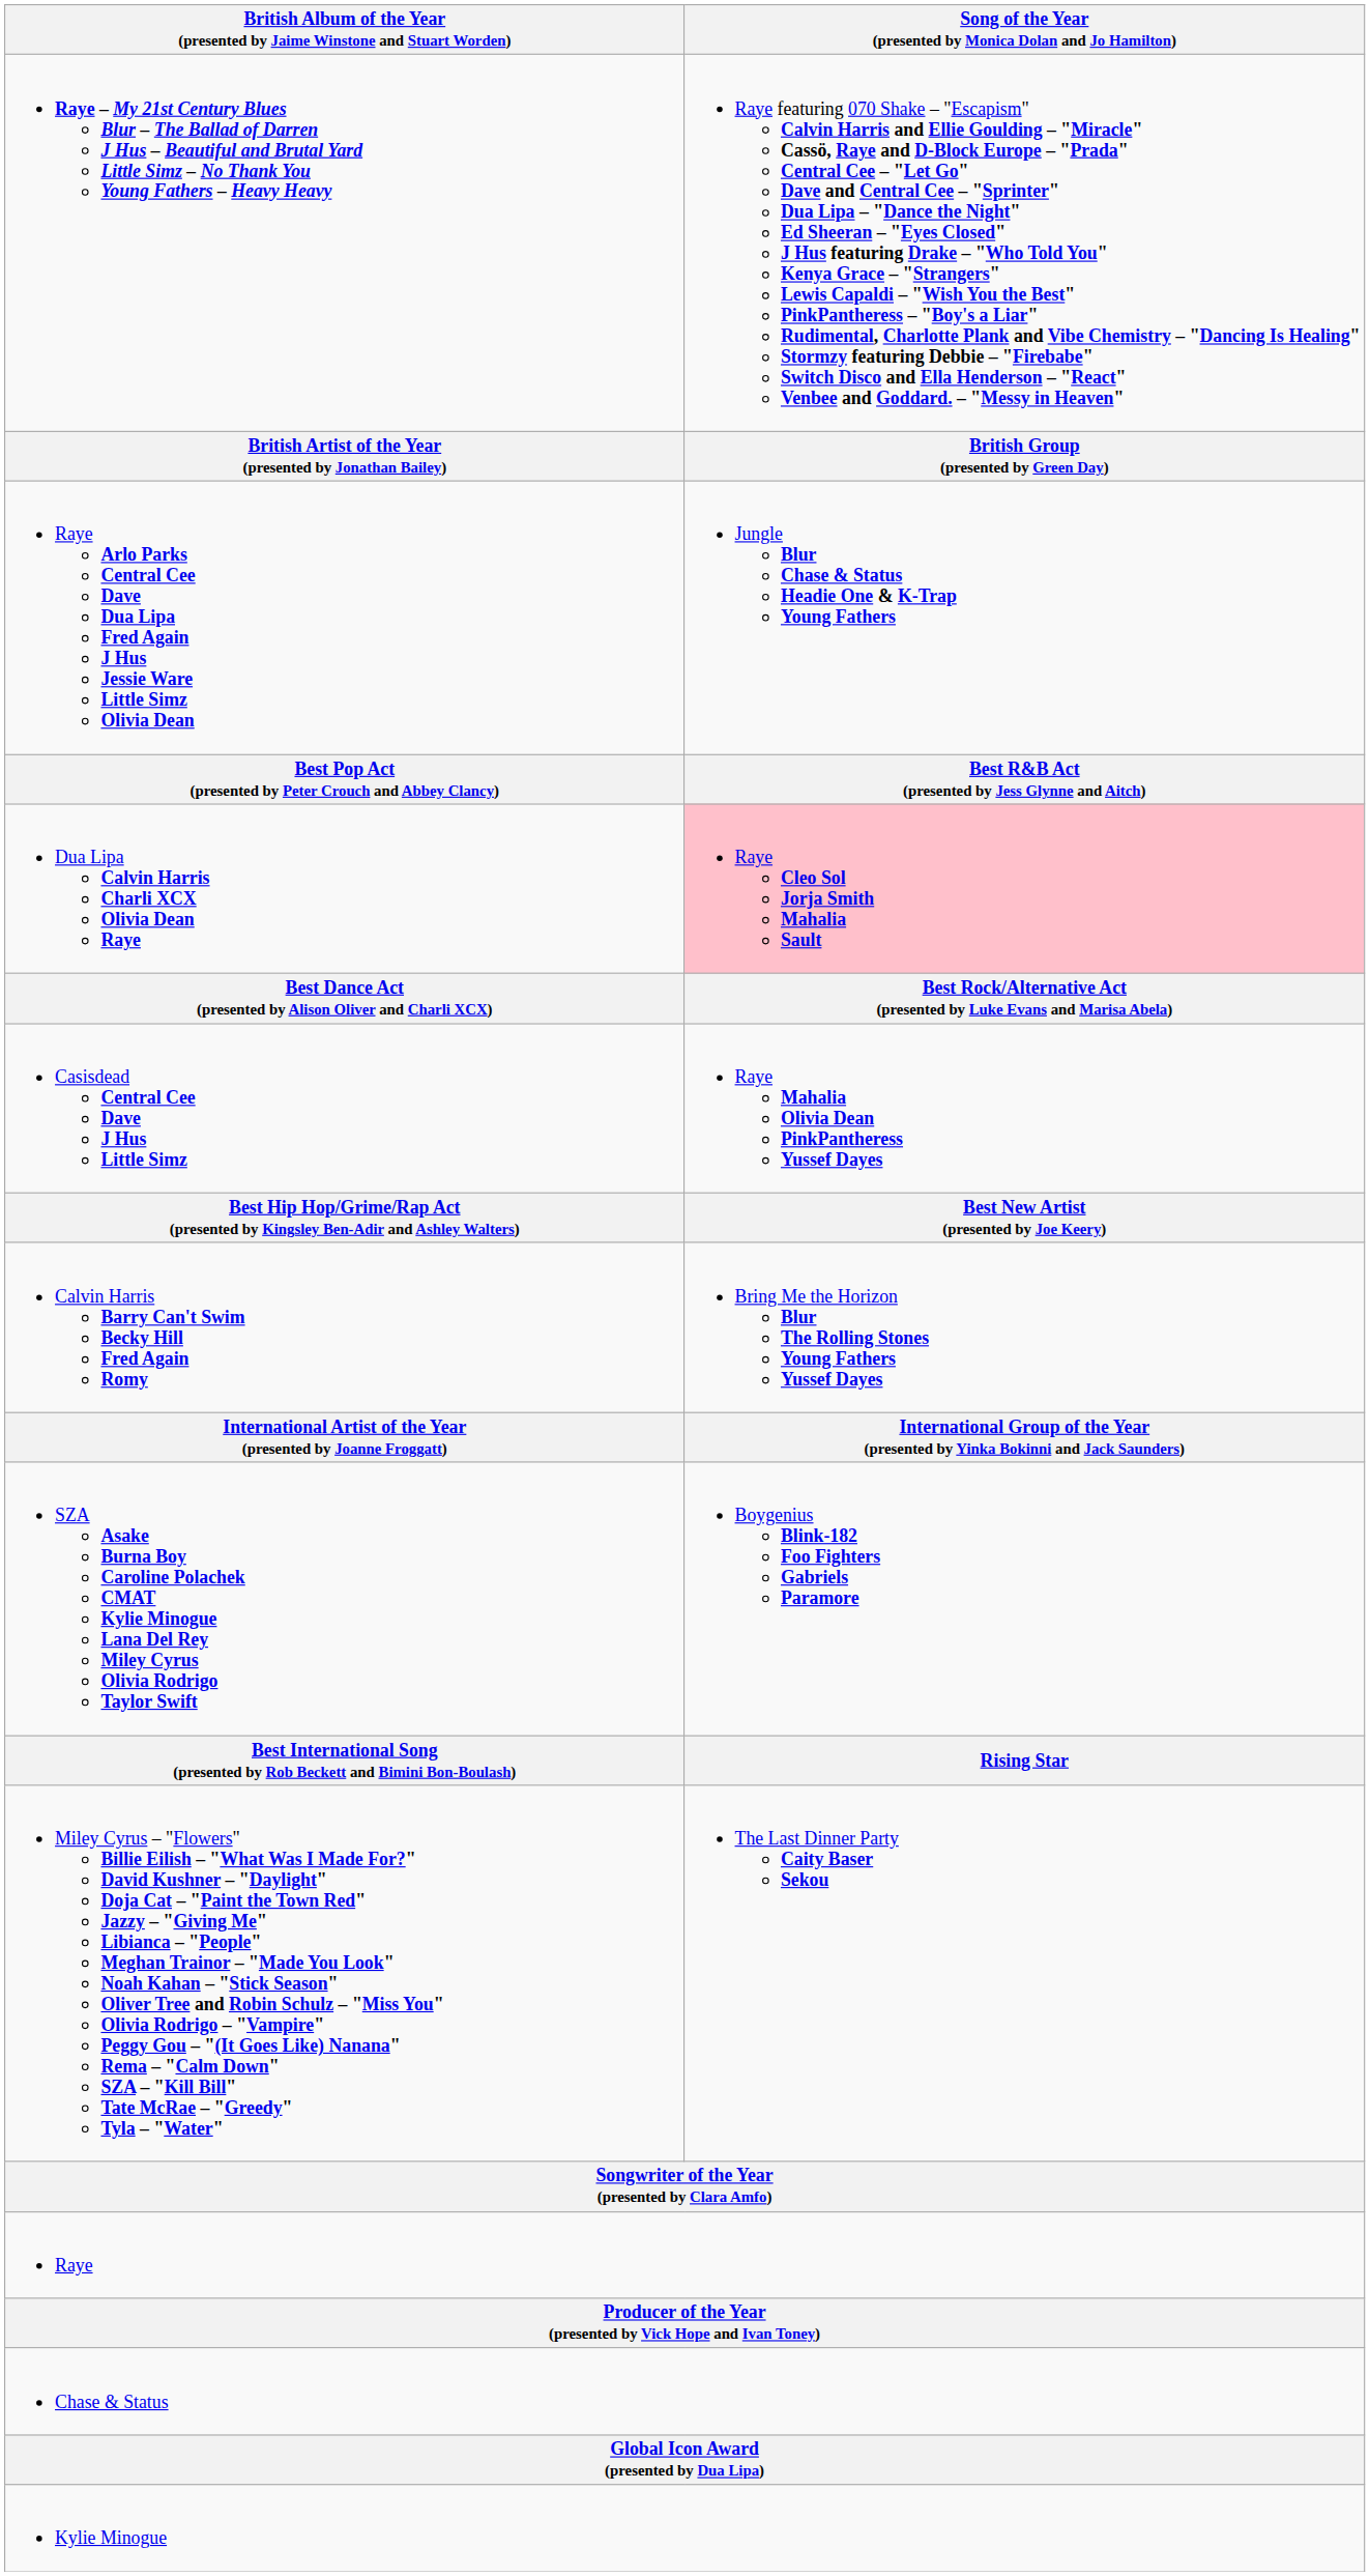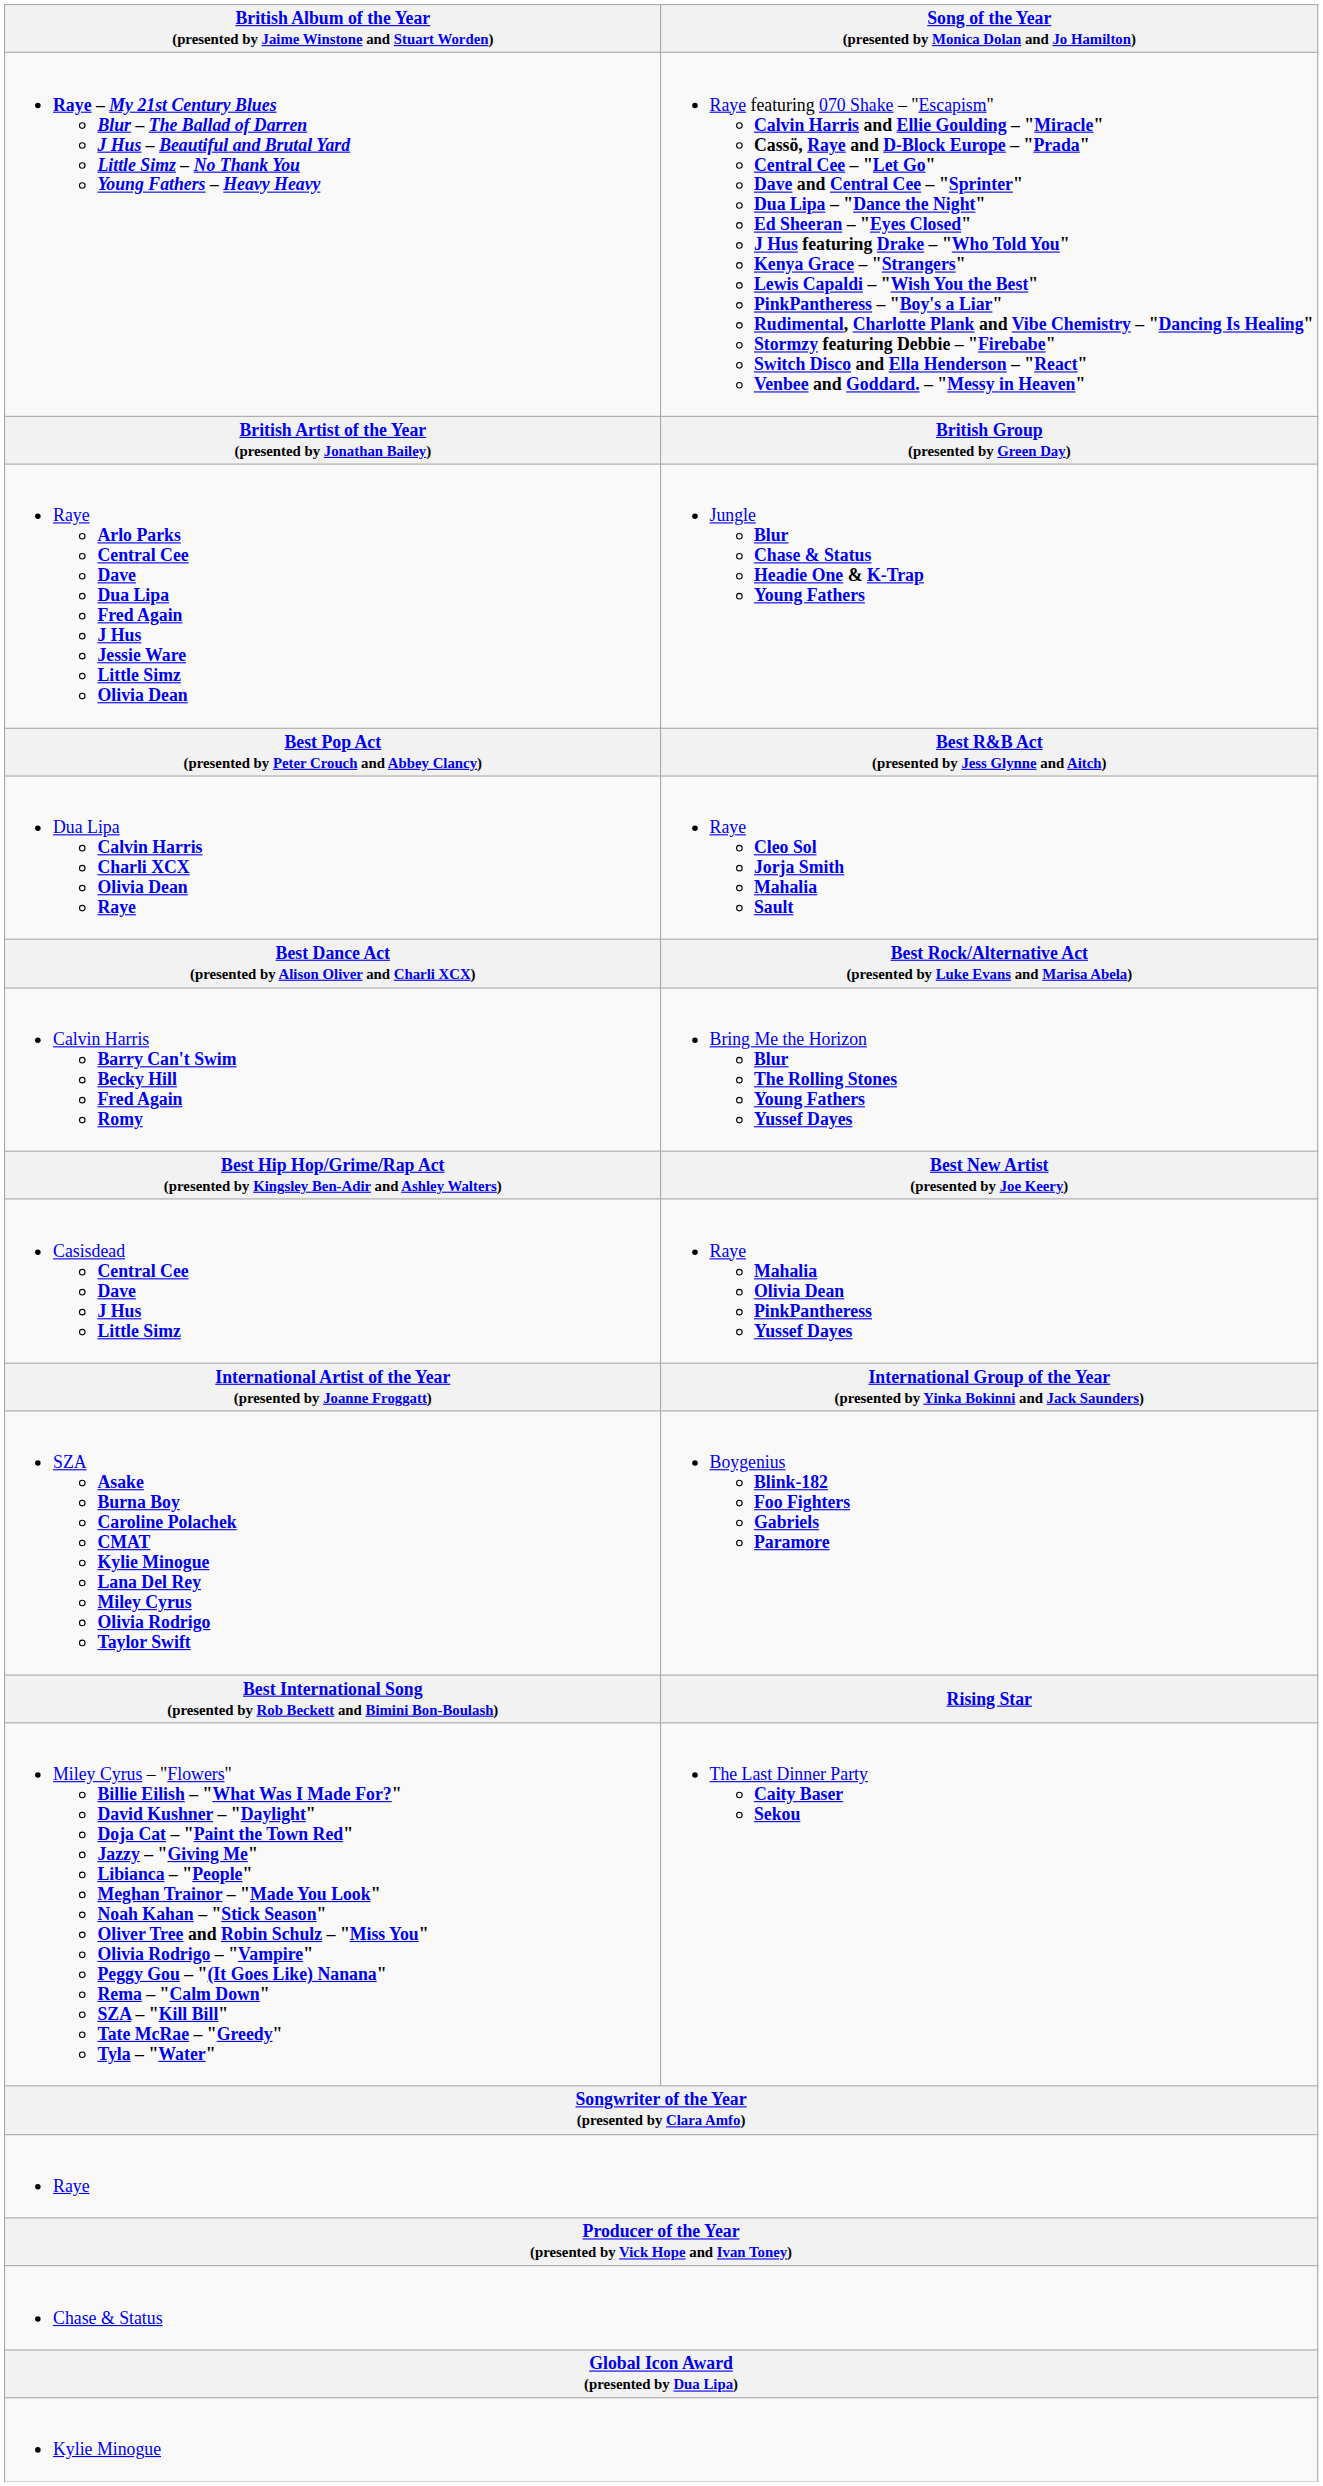 <table class="wikitable">
 <tr>
 <th width="40%"><a href='#'>British Album of the Year</a><br><small>(presented by <a href='#'>Jaime Winstone</a> and <a href='#'>Stuart Worden</a>)</small></th>
 <th width="40%"><a href='#'>Song of the Year</a><br><small>(presented by <a href='#'>Monica Dolan</a> and <a href='#'>Jo Hamilton</a>)</small></th>
 </tr>
 <tr>
 <td valign="top"><br><ul><li><strong><a href='#'>Raye</a> – <em><a href='#'>My 21st Century Blues</a><strong><em><ul><li><a href='#'>Blur</a> – </em><a href='#'>The Ballad of Darren</a><em></li><li><a href='#'>J Hus</a> – </em><a href='#'>Beautiful and Brutal Yard</a><em></li><li><a href='#'>Little Simz</a> – </em><a href='#'>No Thank You</a><em></li><li><a href='#'>Young Fathers</a> – </em><a href='#'>Heavy Heavy</a><em></li></ul></li></ul></td>
 <td valign="top"><br><ul><li></strong><a href='#'>Raye</a> featuring <a href='#'>070 Shake</a> – "<a href='#'>Escapism</a>"<strong><ul><li><a href='#'>Calvin Harris</a> and <a href='#'>Ellie Goulding</a> – "<a href='#'>Miracle</a>"</li><li>Cassö, <a href='#'>Raye</a> and <a href='#'>D-Block Europe</a> – "<a href='#'>Prada</a>"</li><li><a href='#'>Central Cee</a> – "<a href='#'>Let Go</a>"</li><li><a href='#'>Dave</a> and <a href='#'>Central Cee</a> – "<a href='#'>Sprinter</a>"</li><li><a href='#'>Dua Lipa</a> – "<a href='#'>Dance the Night</a>"</li><li><a href='#'>Ed Sheeran</a> – "<a href='#'>Eyes Closed</a>"</li><li><a href='#'>J Hus</a> featuring <a href='#'>Drake</a> – "<a href='#'>Who Told You</a>"</li><li><a href='#'>Kenya Grace</a> – "<a href='#'>Strangers</a>"</li><li><a href='#'>Lewis Capaldi</a> – "<a href='#'>Wish You the Best</a>"</li><li><a href='#'>PinkPantheress</a> – "<a href='#'>Boy's a Liar</a>"</li><li><a href='#'>Rudimental</a>, <a href='#'>Charlotte Plank</a> and <a href='#'>Vibe Chemistry</a> – "<a href='#'>Dancing Is Healing</a>"</li><li><a href='#'>Stormzy</a> featuring Debbie – "<a href='#'>Firebabe</a>"</li><li><a href='#'>Switch Disco</a> and <a href='#'>Ella Henderson</a> – "<a href='#'>React</a>"</li><li><a href='#'>Venbee</a> and <a href='#'>Goddard.</a> – "<a href='#'>Messy in Heaven</a>"</li></ul></li></ul></td>
 </tr>
 <tr>
 <th width="50%"><a href='#'>British Artist of the Year</a> <br><small>(presented by <a href='#'>Jonathan Bailey</a>)</small></th>
 <th width="50%"><a href='#'>British Group</a><br><small>(presented by <a href='#'>Green Day</a>)</small></th>
 </tr>
 <tr>
 <td valign="top"><br><ul><li></strong><a href='#'>Raye</a><strong><ul><li><a href='#'>Arlo Parks</a></li><li><a href='#'>Central Cee</a></li><li><a href='#'>Dave</a></li><li><a href='#'>Dua Lipa</a></li><li><a href='#'>Fred Again</a></li><li><a href='#'>J Hus</a></li><li><a href='#'>Jessie Ware</a></li><li><a href='#'>Little Simz</a></li><li><a href='#'>Olivia Dean</a></li></ul></li></ul></td>
 <td valign="top"><br><ul><li></strong><a href='#'>Jungle</a><strong><ul><li><a href='#'>Blur</a></li><li><a href='#'>Chase & Status</a></li><li><a href='#'>Headie One</a> & <a href='#'>K-Trap</a></li><li><a href='#'>Young Fathers</a></li></ul></li></ul></td>
 </tr>
 <tr>
 <th width="50%"><a href='#'>Best Pop Act</a> <br><small>(presented by <a href='#'>Peter Crouch</a> and <a href='#'>Abbey Clancy</a>)</small></th>
 <th width="50%"><a href='#'>Best R&B Act</a> <br><small>(presented by <a href='#'>Jess Glynne</a> and <a href='#'>Aitch</a>)</small></th>
 </tr>
 <tr>
 <td valign="top"><br><ul><li></strong><a href='#'>Dua Lipa</a><strong><ul><li><a href='#'>Calvin Harris</a></li><li><a href='#'>Charli XCX</a></li><li><a href='#'>Olivia Dean</a></li><li><a href='#'>Raye</a></li></ul></li></ul></td>
-<td valign="top" style="background: pink;"><br><ul><li></strong><a href='#'>Raye</a><strong><ul><li><a href='#'>Cleo Sol</a></li><li><a href='#'>Jorja Smith</a></li><li><a href='#'>Mahalia</a></li><li><a href='#'>Sault</a></li></ul></li></ul></td>
+<td valign="top"><br><ul><li></strong><a href='#'>Raye</a><strong><ul><li><a href='#'>Cleo Sol</a></li><li><a href='#'>Jorja Smith</a></li><li><a href='#'>Mahalia</a></li><li><a href='#'>Sault</a></li></ul></li></ul></td>
 </tr>
 <tr>
 <th width="50%"><a href='#'>Best Dance Act</a> <br><small>(presented by <a href='#'>Alison Oliver</a> and <a href='#'>Charli XCX</a>)</small></th>
 <th width="50%"><a href='#'>Best Rock/Alternative Act</a><br><small>(presented by <a href='#'>Luke Evans</a> and <a href='#'>Marisa Abela</a>)</small></th>
 </tr>
 <tr>
-<td valign="top"><br><ul><li></strong><a href='#'>Casisdead</a><strong><ul><li><a href='#'>Central Cee</a></li><li><a href='#'>Dave</a></li><li><a href='#'>J Hus</a></li><li><a href='#'>Little Simz</a></li></ul></li></ul></td>
-<td valign="top"><br><ul><li></strong><a href='#'>Raye</a><strong><ul><li><a href='#'>Mahalia</a></li><li><a href='#'>Olivia Dean</a></li><li><a href='#'>PinkPantheress</a></li><li><a href='#'>Yussef Dayes</a></li></ul></li></ul></td>
+<td valign="top"><br><ul><li></strong><a href='#'>Calvin Harris</a><strong><ul><li><a href='#'>Barry Can't Swim</a></li><li><a href='#'>Becky Hill</a></li><li><a href='#'>Fred Again</a></li><li><a href='#'>Romy</a></li></ul></li></ul></td>
+<td valign="top"><br><ul><li></strong><a href='#'>Bring Me the Horizon</a><strong><ul><li><a href='#'>Blur</a></li><li><a href='#'>The Rolling Stones</a></li><li><a href='#'>Young Fathers</a></li><li><a href='#'>Yussef Dayes</a></li></ul></li></ul></td>
 </tr>
 <tr>
 <th width="50%"><a href='#'>Best Hip Hop/Grime/Rap Act</a> <br><small>(presented by <a href='#'>Kingsley Ben-Adir</a> and <a href='#'>Ashley Walters</a>)</small></th>
 <th width="50%"><a href='#'>Best New Artist</a> <br><small>(presented by <a href='#'>Joe Keery</a>)</small></th>
 </tr>
 <tr>
-<td valign="top"><br><ul><li></strong><a href='#'>Calvin Harris</a><strong><ul><li><a href='#'>Barry Can't Swim</a></li><li><a href='#'>Becky Hill</a></li><li><a href='#'>Fred Again</a></li><li><a href='#'>Romy</a></li></ul></li></ul></td>
-<td valign="top"><br><ul><li></strong><a href='#'>Bring Me the Horizon</a><strong><ul><li><a href='#'>Blur</a></li><li><a href='#'>The Rolling Stones</a></li><li><a href='#'>Young Fathers</a></li><li><a href='#'>Yussef Dayes</a></li></ul></li></ul></td>
+<td valign="top"><br><ul><li></strong><a href='#'>Casisdead</a><strong><ul><li><a href='#'>Central Cee</a></li><li><a href='#'>Dave</a></li><li><a href='#'>J Hus</a></li><li><a href='#'>Little Simz</a></li></ul></li></ul></td>
+<td valign="top"><br><ul><li></strong><a href='#'>Raye</a><strong><ul><li><a href='#'>Mahalia</a></li><li><a href='#'>Olivia Dean</a></li><li><a href='#'>PinkPantheress</a></li><li><a href='#'>Yussef Dayes</a></li></ul></li></ul></td>
 </tr>
 <tr>
 <th width="50%"><a href='#'>International Artist of the Year</a> <br><small>(presented by <a href='#'>Joanne Froggatt</a>)</small></th>
 <th width="50%"><a href='#'>International Group of the Year</a> <br><small>(presented by <a href='#'>Yinka Bokinni</a> and <a href='#'>Jack Saunders</a>)</small></th>
 </tr>
 <tr>
 <td valign="top"><br><ul><li></strong><a href='#'>SZA</a><strong><ul><li><a href='#'>Asake</a></li><li><a href='#'>Burna Boy</a></li><li><a href='#'>Caroline Polachek</a></li><li><a href='#'>CMAT</a></li><li><a href='#'>Kylie Minogue</a></li><li><a href='#'>Lana Del Rey</a></li><li><a href='#'>Miley Cyrus</a></li><li><a href='#'>Olivia Rodrigo</a></li><li><a href='#'>Taylor Swift</a></li></ul></li></ul></td>
 <td valign="top"><br><ul><li></strong><a href='#'>Boygenius</a><strong><ul><li><a href='#'>Blink-182</a></li><li><a href='#'>Foo Fighters</a></li><li><a href='#'>Gabriels</a></li><li><a href='#'>Paramore</a></li></ul></li></ul></td>
 </tr>
 <tr>
 <th width="50%"><a href='#'>Best International Song</a> <br><small>(presented by <a href='#'>Rob Beckett</a> and <a href='#'>Bimini Bon-Boulash</a>)</small></th>
 <th width="50%"><a href='#'>Rising Star</a></th>
 </tr>
 <tr>
 <td valign="top"><br><ul><li></strong><a href='#'>Miley Cyrus</a> – "<a href='#'>Flowers</a>"<strong><ul><li><a href='#'>Billie Eilish</a> – "<a href='#'>What Was I Made For?</a>"</li><li><a href='#'>David Kushner</a> – "<a href='#'>Daylight</a>"</li><li><a href='#'>Doja Cat</a> – "<a href='#'>Paint the Town Red</a>"</li><li><a href='#'>Jazzy</a> – "<a href='#'>Giving Me</a>"</li><li><a href='#'>Libianca</a> – "<a href='#'>People</a>"</li><li><a href='#'>Meghan Trainor</a> – "<a href='#'>Made You Look</a>"</li><li><a href='#'>Noah Kahan</a> – "<a href='#'>Stick Season</a>"</li><li><a href='#'>Oliver Tree</a> and <a href='#'>Robin Schulz</a> – "<a href='#'>Miss You</a>"</li><li><a href='#'>Olivia Rodrigo</a> – "<a href='#'>Vampire</a>"</li><li><a href='#'>Peggy Gou</a> – "<a href='#'>(It Goes Like) Nanana</a>"</li><li><a href='#'>Rema</a> – "<a href='#'>Calm Down</a>"</li><li><a href='#'>SZA</a> – "<a href='#'>Kill Bill</a>"</li><li><a href='#'>Tate McRae</a> – "<a href='#'>Greedy</a>"</li><li><a href='#'>Tyla</a> – "<a href='#'>Water</a>"</li></ul></li></ul></td>
 <td valign="top"><br><ul><li></strong><a href='#'>The Last Dinner Party</a><strong><ul><li><a href='#'>Caity Baser</a></li><li><a href='#'>Sekou</a></li></ul></li></ul></td>
 </tr>
 <tr>
 <th colspan="2"><a href='#'>Songwriter of the Year</a> <br><small>(presented by <a href='#'>Clara Amfo</a>)</small></th>
 </tr>
 <tr>
 <td colspan="2"><br><ul><li></strong><a href='#'>Raye</a><strong></li></ul></td>
 </tr>
 <tr>
 <th colspan="2" width="50%"><a href='#'>Producer of the Year</a> <br><small>(presented by <a href='#'>Vick Hope</a> and <a href='#'>Ivan Toney</a>)</small></th>
 </tr>
 <tr>
 <td colspan="2" valign="top"><br><ul><li></strong><a href='#'>Chase & Status</a><strong></li></ul></td>
 </tr>
 <tr>
 <th colspan="2" width="50%"><a href='#'>Global Icon Award</a><br><small>(presented by <a href='#'>Dua Lipa</a>)</small></th>
 </tr>
 <tr>
 <td colspan="2" valign="top"><br><ul><li></strong><a href='#'>Kylie Minogue</a><strong></li></ul></td>
 </tr>
 </table>
